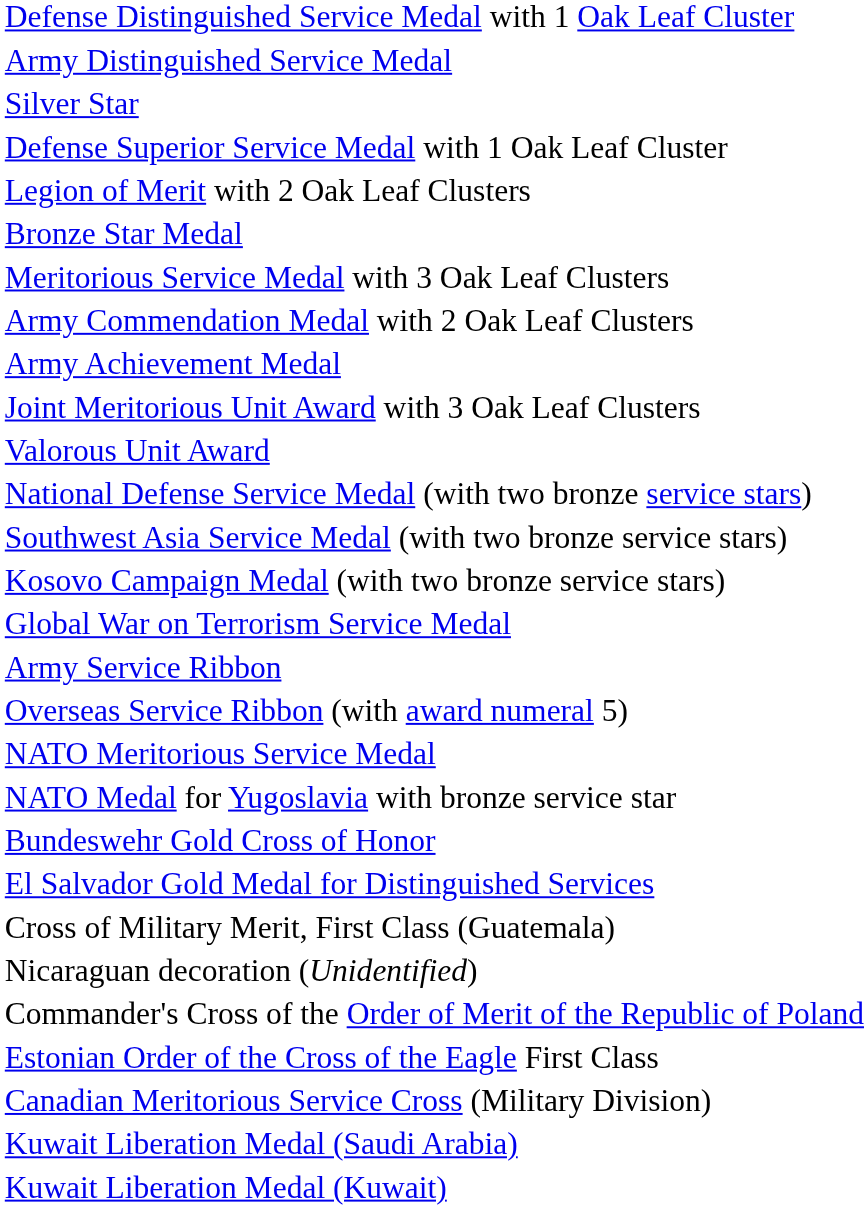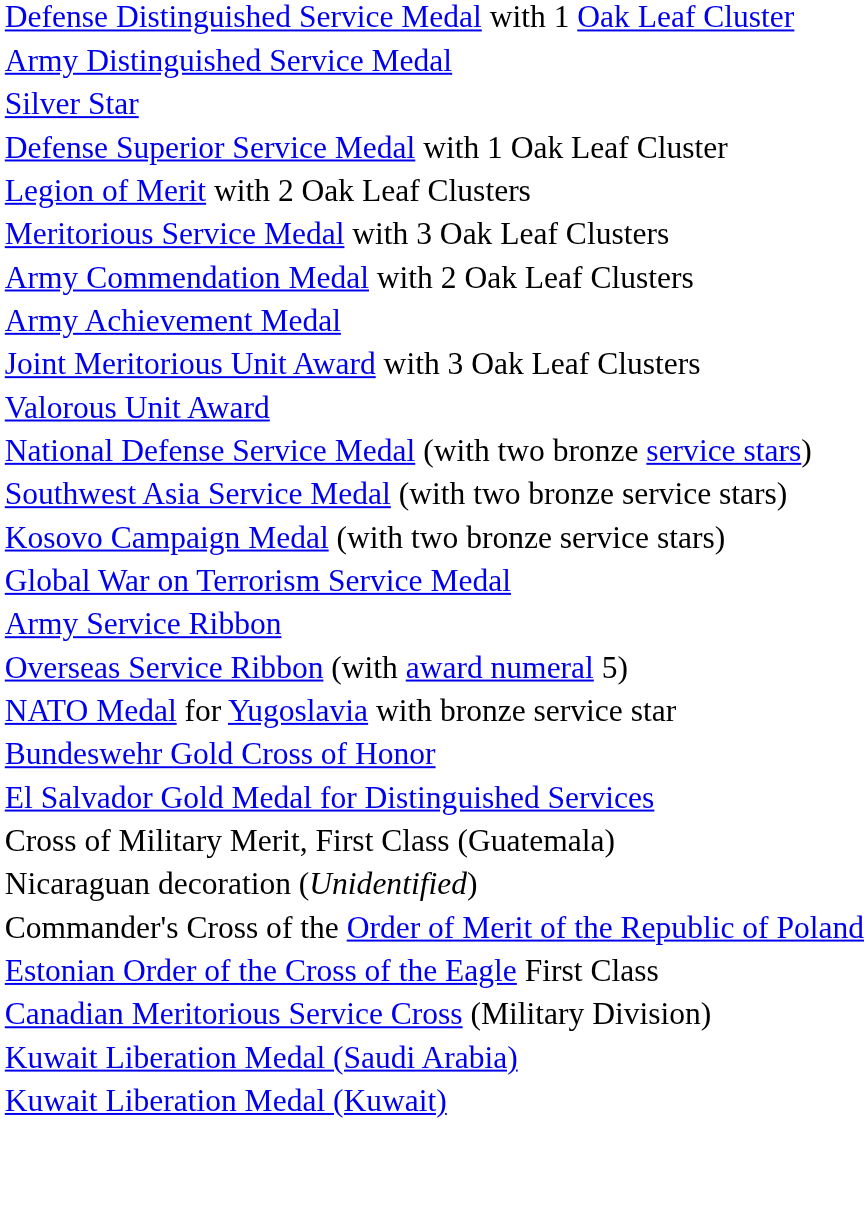 <table>
 <tr>
 <td></td>
 <td><a href='#'>Defense Distinguished Service Medal</a> with 1 <a href='#'>Oak Leaf Cluster</a></td>
 </tr>
 <tr>
 <td></td>
 <td><a href='#'>Army Distinguished Service Medal</a></td>
 </tr>
 <tr>
 <td></td>
 <td><a href='#'>Silver Star</a></td>
 </tr>
 <tr>
 <td></td>
 <td><a href='#'>Defense Superior Service Medal</a> with 1 Oak Leaf Cluster</td>
 </tr>
 <tr>
 <td></td>
 <td><a href='#'>Legion of Merit</a> with 2 Oak Leaf Clusters</td>
-</tr>
-<tr>
-<td></td>
-<td><a href='#'>Bronze Star Medal</a></td>
 </tr>
 <tr>
 <td></td>
 <td><a href='#'>Meritorious Service Medal</a> with 3 Oak Leaf Clusters</td>
 </tr>
 <tr>
 <td></td>
 <td><a href='#'>Army Commendation Medal</a> with 2 Oak Leaf Clusters</td>
 </tr>
 <tr>
 <td></td>
 <td><a href='#'>Army Achievement Medal</a></td>
 </tr>
 <tr>
 <td></td>
 <td><a href='#'>Joint Meritorious Unit Award</a> with 3 Oak Leaf Clusters</td>
 </tr>
 <tr>
 <td></td>
 <td><a href='#'>Valorous Unit Award</a></td>
 </tr>
 <tr>
 <td></td>
 <td><a href='#'>National Defense Service Medal</a> (with two bronze <a href='#'>service stars</a>)</td>
 </tr>
 <tr>
 <td></td>
 <td><a href='#'>Southwest Asia Service Medal</a> (with two bronze service stars)</td>
 </tr>
 <tr>
 <td></td>
 <td><a href='#'>Kosovo Campaign Medal</a> (with two bronze service stars)</td>
 </tr>
 <tr>
 <td></td>
 <td><a href='#'>Global War on Terrorism Service Medal</a></td>
 </tr>
 <tr>
 <td></td>
 <td><a href='#'>Army Service Ribbon</a></td>
 </tr>
 <tr>
 <td><span></span></td>
 <td><a href='#'>Overseas Service Ribbon</a> (with <a href='#'>award numeral</a> 5)</td>
 </tr>
 <tr>
 <td></td>
-<td><a href='#'>NATO Meritorious Service Medal</a></td>
-</tr>
-<tr>
-<td></td>
 <td><a href='#'>NATO Medal</a> for <a href='#'>Yugoslavia</a> with bronze service star</td>
 </tr>
 <tr>
 <td></td>
 <td><a href='#'>Bundeswehr Gold Cross of Honor</a></td>
 </tr>
 <tr>
 <td></td>
 <td><a href='#'>El Salvador Gold Medal for Distinguished Services</a></td>
 </tr>
 <tr>
 <td></td>
 <td>Cross of Military Merit, First Class (Guatemala)</td>
 </tr>
 <tr>
 <td></td>
 <td>Nicaraguan decoration (<em>Unidentified</em>)</td>
 </tr>
 <tr>
 <td></td>
 <td>Commander's Cross of the <a href='#'>Order of Merit of the Republic of Poland</a></td>
 </tr>
 <tr>
 <td></td>
 <td><a href='#'>Estonian Order of the Cross of the Eagle</a> First Class</td>
 </tr>
 <tr>
 <td></td>
 <td><a href='#'>Canadian Meritorious Service Cross</a> (Military Division)</td>
 </tr>
 <tr>
 <td></td>
 <td><a href='#'>Kuwait Liberation Medal (Saudi Arabia)</a></td>
 </tr>
 <tr>
 <td></td>
 <td><a href='#'>Kuwait Liberation Medal (Kuwait)</a></td>
 </tr>
 </table>
